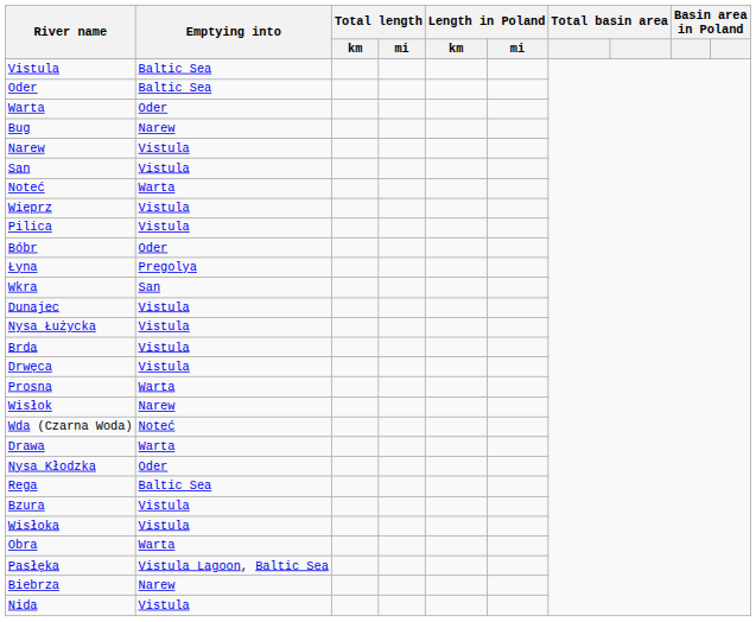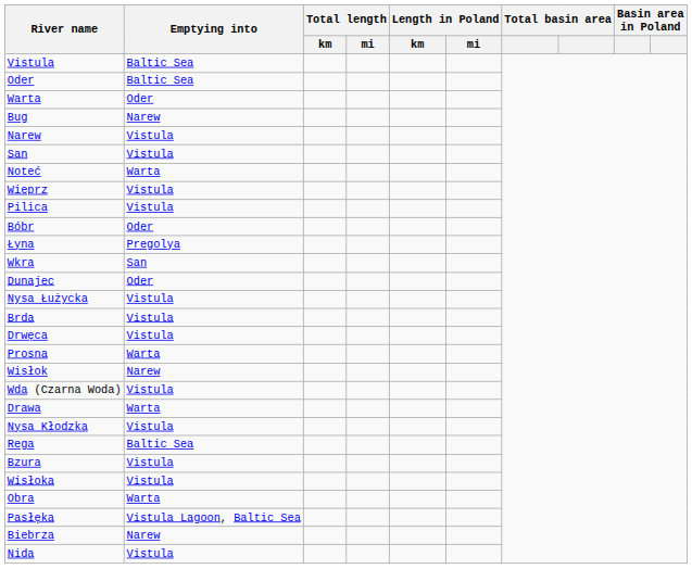 <table class="wikitable sortable" width="90%">
 <tr>
 <th rowspan=2>River name</th>
 <th rowspan=2>Emptying into</th>
 <th colspan=2>Total length</th>
 <th colspan=2>Length in Poland</th>
 <th colspan=2>Total basin area</th>
 <th colspan=2>Basin area<br>in Poland</th>
 </tr>
 <tr>
 <th>km</th>
 <th>mi</th>
 <th>km</th>
 <th>mi</th>
 <th></th>
 <th></th>
 <th></th>
 <th></th>
 </tr>
 <tr>
 <td><a href='#'>Vistula</a></td>
 <td><a href='#'>Baltic Sea</a></td>
 <td></td>
 <td></td>
 <td></td>
 <td></td>
 </tr>
 <tr>
 <td><a href='#'>Oder</a></td>
 <td><a href='#'>Baltic Sea</a></td>
 <td></td>
 <td></td>
 <td></td>
 <td></td>
 </tr>
 <tr>
 <td><a href='#'>Warta</a></td>
 <td><a href='#'>Oder</a></td>
 <td></td>
 <td></td>
 <td></td>
 <td></td>
 </tr>
 <tr>
 <td><a href='#'>Bug</a></td>
 <td><a href='#'>Narew</a></td>
 <td></td>
 <td></td>
 <td></td>
 <td></td>
 </tr>
 <tr>
 <td><a href='#'>Narew</a></td>
 <td><a href='#'>Vistula</a></td>
 <td></td>
 <td></td>
 <td></td>
 <td></td>
 </tr>
 <tr>
 <td><a href='#'>San</a></td>
 <td><a href='#'>Vistula</a></td>
 <td></td>
 <td></td>
 <td></td>
 <td></td>
 </tr>
 <tr>
 <td><a href='#'>Noteć</a></td>
 <td><a href='#'>Warta</a></td>
 <td></td>
 <td></td>
 <td></td>
 <td></td>
 </tr>
 <tr>
 <td><a href='#'>Wieprz</a></td>
 <td><a href='#'>Vistula</a></td>
 <td></td>
 <td></td>
 <td></td>
 <td></td>
 </tr>
 <tr>
 <td><a href='#'>Pilica</a></td>
 <td><a href='#'>Vistula</a></td>
 <td></td>
 <td></td>
 <td></td>
 <td></td>
 </tr>
 <tr>
 <td><a href='#'>Bóbr</a></td>
 <td><a href='#'>Oder</a></td>
 <td></td>
 <td></td>
 <td></td>
 <td></td>
 </tr>
 <tr>
 <td><a href='#'>Łyna</a></td>
 <td><a href='#'>Pregolya</a></td>
 <td></td>
 <td></td>
 <td></td>
 <td></td>
 </tr>
 <tr>
 <td><a href='#'>Wkra</a></td>
 <td><a href='#'>San</a></td>
 <td></td>
 <td></td>
 <td></td>
 <td></td>
 </tr>
 <tr>
 <td><a href='#'>Dunajec</a></td>
-<td><a href='#'>Vistula</a></td>
+<td><a href='#'>Oder</a></td>
 <td></td>
 <td></td>
 <td></td>
 <td></td>
 </tr>
 <tr>
 <td><a href='#'>Nysa Łużycka</a></td>
 <td><a href='#'>Vistula</a></td>
 <td></td>
 <td></td>
 <td></td>
 <td></td>
 </tr>
 <tr>
 <td><a href='#'>Brda</a></td>
 <td><a href='#'>Vistula</a></td>
 <td></td>
 <td></td>
 <td></td>
 <td></td>
 </tr>
 <tr>
 <td><a href='#'>Drwęca</a></td>
 <td><a href='#'>Vistula</a></td>
 <td></td>
 <td></td>
 <td></td>
 <td></td>
 </tr>
 <tr>
 <td><a href='#'>Prosna</a></td>
 <td><a href='#'>Warta</a></td>
 <td></td>
 <td></td>
 <td></td>
 <td></td>
 </tr>
 <tr>
 <td><a href='#'>Wisłok</a></td>
 <td><a href='#'>Narew</a></td>
 <td></td>
 <td></td>
 <td></td>
 <td></td>
 </tr>
 <tr>
 <td><a href='#'>Wda</a> (Czarna Woda)</td>
-<td><a href='#'>Noteć</a></td>
+<td><a href='#'>Vistula</a></td>
 <td></td>
 <td></td>
 <td></td>
 <td></td>
 </tr>
 <tr>
 <td><a href='#'>Drawa</a></td>
 <td><a href='#'>Warta</a></td>
 <td></td>
 <td></td>
 <td></td>
 <td></td>
 </tr>
 <tr>
 <td><a href='#'>Nysa Kłodzka</a></td>
-<td><a href='#'>Oder</a></td>
+<td><a href='#'>Vistula</a></td>
 <td></td>
 <td></td>
 <td></td>
 <td></td>
 </tr>
 <tr>
 <td><a href='#'>Rega</a></td>
 <td><a href='#'>Baltic Sea</a></td>
 <td></td>
 <td></td>
 <td></td>
 <td></td>
 </tr>
 <tr>
 <td><a href='#'>Bzura</a></td>
 <td><a href='#'>Vistula</a></td>
 <td></td>
 <td></td>
 <td></td>
 <td></td>
 </tr>
 <tr>
 <td><a href='#'>Wisłoka</a></td>
 <td><a href='#'>Vistula</a></td>
 <td></td>
 <td></td>
 <td></td>
 <td></td>
 </tr>
 <tr>
 <td><a href='#'>Obra</a></td>
 <td><a href='#'>Warta</a></td>
 <td></td>
 <td></td>
 <td></td>
 <td></td>
 </tr>
 <tr>
 <td><a href='#'>Pasłęka</a></td>
 <td><a href='#'>Vistula Lagoon</a>, <a href='#'>Baltic Sea</a></td>
 <td></td>
 <td></td>
 <td></td>
 <td></td>
 </tr>
 <tr>
 <td><a href='#'>Biebrza</a></td>
 <td><a href='#'>Narew</a></td>
 <td></td>
 <td></td>
 <td></td>
 <td></td>
 </tr>
 <tr>
 <td><a href='#'>Nida</a></td>
 <td><a href='#'>Vistula</a></td>
 <td></td>
 <td></td>
 <td></td>
 <td></td>
 </tr>
 </table>
